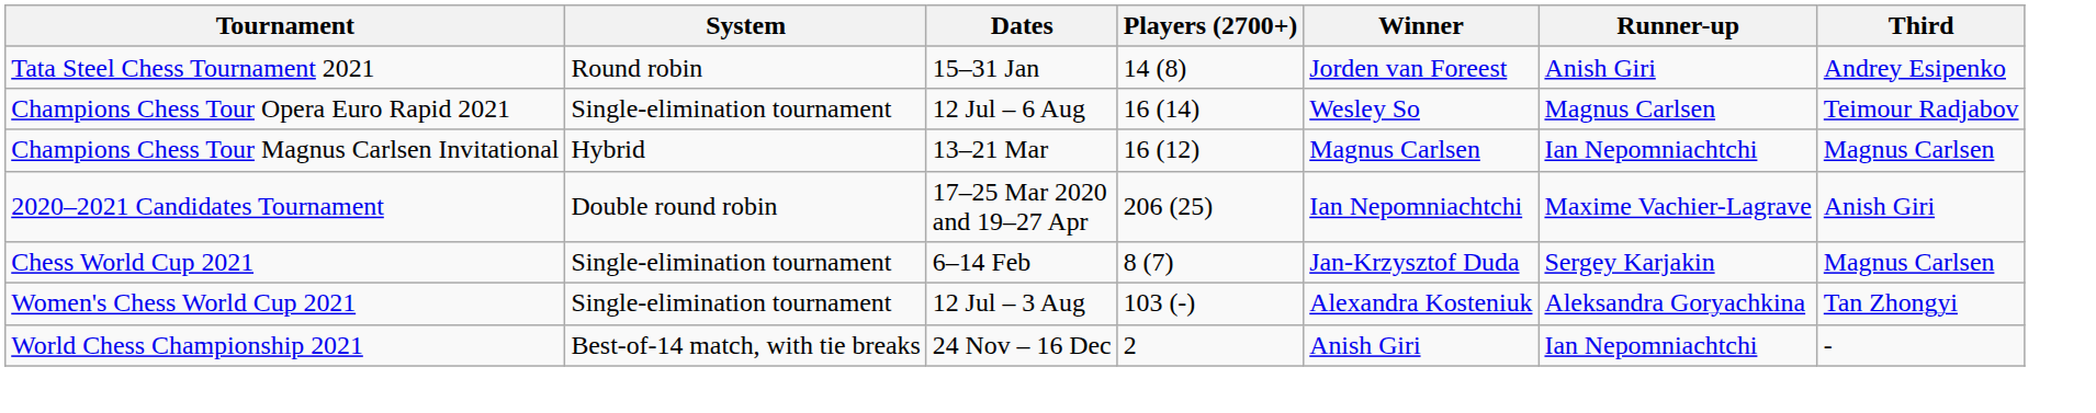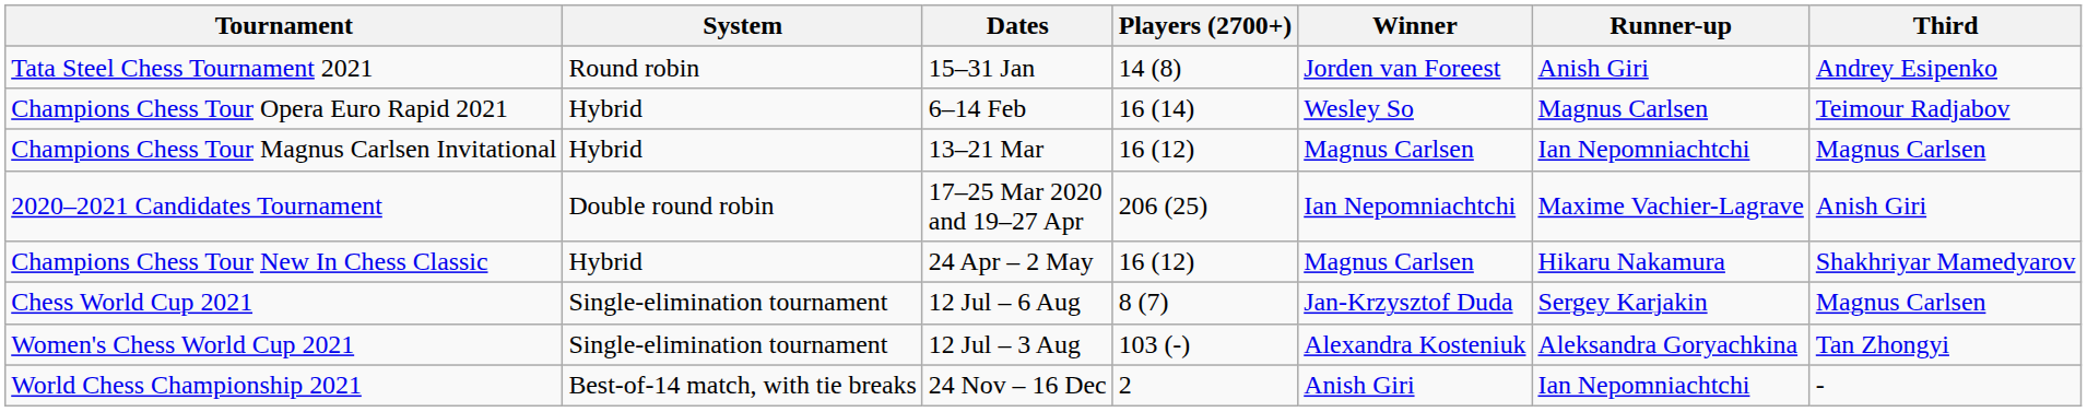 <table class="wikitable">
 <tr>
 <th>Tournament</th>
 <th>System</th>
 <th>Dates</th>
 <th>Players (2700+)</th>
 <th>Winner</th>
 <th>Runner-up</th>
 <th>Third</th>
 </tr>
 <tr>
 <td><a href='#'>Tata Steel Chess Tournament</a> 2021</td>
 <td>Round robin</td>
 <td>15–31 Jan</td>
 <td>14 (8)</td>
 <td> <a href='#'>Jorden van Foreest</a></td>
 <td> <a href='#'>Anish Giri</a></td>
 <td> <a href='#'>Andrey Esipenko</a></td>
 </tr>
 <tr>
 <td><a href='#'>Champions Chess Tour</a> Opera Euro Rapid 2021</td>
-<td>Single-elimination tournament</td>
-<td>12 Jul – 6 Aug</td>
+<td>Hybrid</td>
+<td>6–14 Feb</td>
 <td>16 (14)</td>
 <td> <a href='#'>Wesley So</a></td>
 <td> <a href='#'>Magnus Carlsen</a></td>
 <td> <a href='#'>Teimour Radjabov</a></td>
 </tr>
 <tr>
 <td><a href='#'>Champions Chess Tour</a> Magnus Carlsen Invitational</td>
 <td>Hybrid</td>
 <td>13–21 Mar</td>
 <td>16 (12)</td>
 <td> <a href='#'>Magnus Carlsen</a></td>
 <td> <a href='#'>Ian Nepomniachtchi</a></td>
 <td> <a href='#'>Magnus Carlsen</a></td>
 </tr>
 <tr>
 <td><a href='#'>2020–2021 Candidates Tournament</a></td>
 <td>Double round robin</td>
 <td>17–25 Mar 2020<br>and 19–27 Apr</td>
 <td>206 (25)</td>
 <td> <a href='#'>Ian Nepomniachtchi</a></td>
 <td> <a href='#'>Maxime Vachier-Lagrave</a></td>
 <td> <a href='#'>Anish Giri</a></td>
 </tr>
 <tr>
+<td><a href='#'>Champions Chess Tour</a> <a href='#'>New In Chess Classic</a></td>
+<td>Hybrid</td>
+<td>24 Apr – 2 May</td>
+<td>16 (12)</td>
+<td> <a href='#'>Magnus Carlsen</a></td>
+<td> <a href='#'>Hikaru Nakamura</a></td>
+<td> <a href='#'>Shakhriyar Mamedyarov</a></td>
+</tr>
+<tr>
 <td><a href='#'>Chess World Cup 2021</a></td>
 <td>Single-elimination tournament</td>
-<td>6–14 Feb</td>
+<td>12 Jul – 6 Aug</td>
 <td>8 (7)</td>
 <td> <a href='#'>Jan-Krzysztof Duda</a></td>
 <td> <a href='#'>Sergey Karjakin</a></td>
 <td> <a href='#'>Magnus Carlsen</a></td>
 </tr>
 <tr>
 <td><a href='#'>Women's Chess World Cup 2021</a></td>
 <td>Single-elimination tournament</td>
 <td>12 Jul – 3 Aug</td>
 <td>103 (-)</td>
 <td> <a href='#'>Alexandra Kosteniuk</a></td>
 <td> <a href='#'>Aleksandra Goryachkina</a></td>
 <td> <a href='#'>Tan Zhongyi</a></td>
 </tr>
 <tr>
 <td><a href='#'>World Chess Championship 2021</a></td>
 <td>Best-of-14 match, with tie breaks</td>
 <td>24 Nov – 16 Dec</td>
 <td>2</td>
 <td> <a href='#'>Anish Giri</a></td>
 <td> <a href='#'>Ian Nepomniachtchi</a></td>
 <td>-</td>
 </tr>
 </table>
